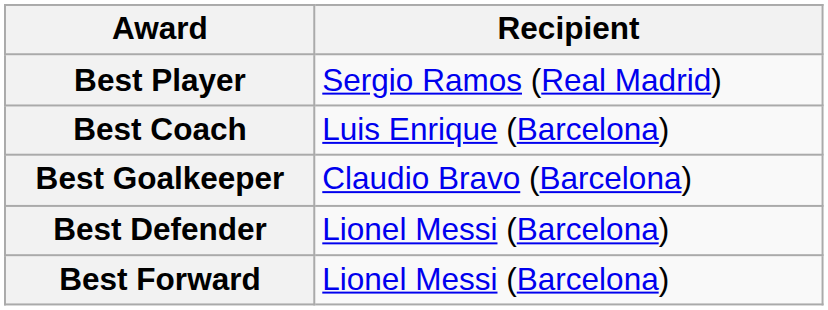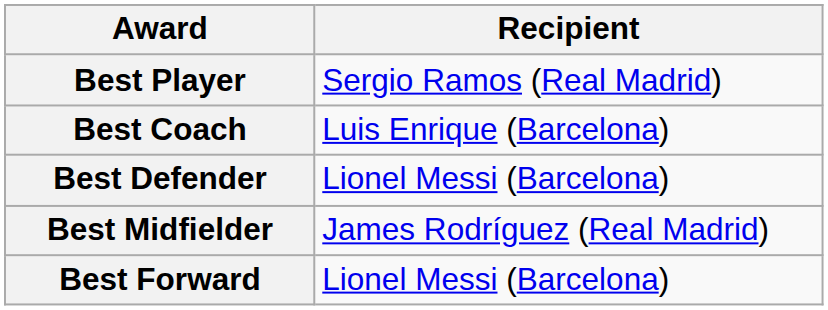 <table class="wikitable">
 <tr>
 <th width="150">Award</th>
 <th width="250">Recipient</th>
 </tr>
 <tr>
 <th>Best Player</th>
 <td> <a href='#'>Sergio Ramos</a> (<a href='#'>Real Madrid</a>)</td>
 </tr>
 <tr>
 <th>Best Coach</th>
 <td> <a href='#'>Luis Enrique</a> (<a href='#'>Barcelona</a>)</td>
 </tr>
 <tr>
-<th>Best Goalkeeper</th>
-<td> <a href='#'>Claudio Bravo</a> (<a href='#'>Barcelona</a>)</td>
+<th>Best Defender</th>
+<td> <a href='#'>Lionel Messi</a> (<a href='#'>Barcelona</a>)</td>
 </tr>
 <tr>
-<th>Best Defender</th>
-<td> <a href='#'>Lionel Messi</a> (<a href='#'>Barcelona</a>)</td>
+<th>Best Midfielder</th>
+<td> <a href='#'>James Rodríguez</a> (<a href='#'>Real Madrid</a>)</td>
 </tr>
 <tr>
 <th>Best Forward</th>
 <td> <a href='#'>Lionel Messi</a> (<a href='#'>Barcelona</a>)</td>
 </tr>
 </table>
